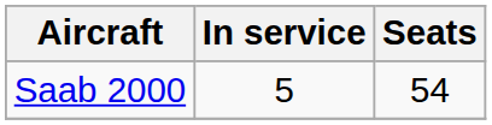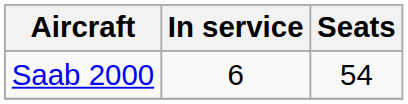 <table class=wikitable style="text-align:center;">
 <tr>
 <th>Aircraft</th>
 <th>In service</th>
 <th>Seats</th>
 </tr>
 <tr>
 <td><a href='#'>Saab 2000</a></td>
-<td>5</td>
+<td>6</td>
 <td>54</td>
 </tr>
 <tr>
 </tr>
 </table>
